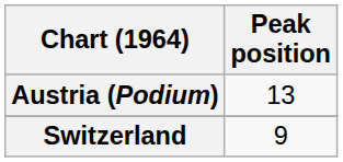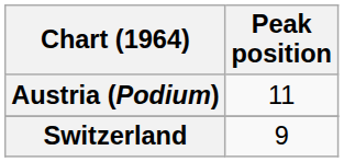 <table class="wikitable sortable plainrowheaders" style="text-align:center">
 <tr>
 <th>Chart (1964)</th>
 <th>Peak<br>position</th>
 </tr>
 <tr>
 <th scope="row">Austria (<em>Podium</em>)</th>
-<td>13</td>
+<td>11</td>
 </tr>
 <tr>
 </tr>
 <tr>
 <th scope="row">Switzerland</th>
 <td>9</td>
 </tr>
 </table>
